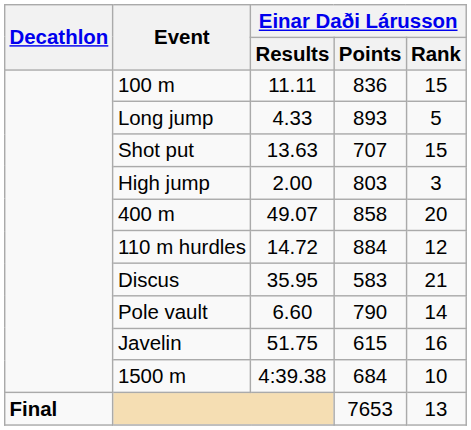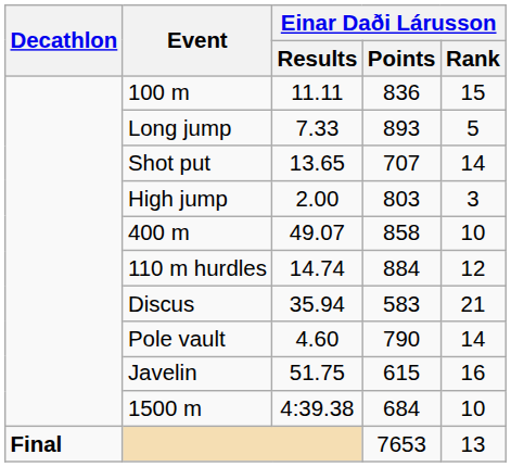 <table class=wikitable style="font-size:90%">
 <tr>
 <th rowspan="2"><a href='#'>Decathlon</a></th>
 <th rowspan="2">Event</th>
 <th colspan="3"><a href='#'>Einar Daði Lárusson</a></th>
 </tr>
 <tr>
 <th>Results</th>
 <th>Points</th>
 <th>Rank</th>
 </tr>
 <tr>
 <td rowspan="10"></td>
 <td>100 m</td>
 <td align=center>11.11</td>
 <td align=center>836</td>
 <td align=center>15</td>
 </tr>
 <tr>
 <td>Long jump</td>
-<td align=center>4.33</td>
+<td align=center>7.33</td>
 <td align=center>893</td>
 <td align=center>5</td>
 </tr>
 <tr>
 <td>Shot put</td>
-<td align=center>13.63</td>
+<td align=center>13.65</td>
 <td align=center>707</td>
-<td align=center>15</td>
+<td align=center>14</td>
 </tr>
 <tr>
 <td>High jump</td>
 <td align=center>2.00</td>
 <td align=center>803</td>
 <td align=center>3</td>
 </tr>
 <tr>
 <td>400 m</td>
 <td align=center>49.07</td>
 <td align=center>858</td>
-<td align=center>20</td>
+<td align=center>10</td>
 </tr>
 <tr>
 <td>110 m hurdles</td>
-<td align=center>14.72</td>
+<td align=center>14.74</td>
 <td align=center>884</td>
 <td align=center>12</td>
 </tr>
 <tr>
 <td>Discus</td>
-<td align=center>35.95</td>
+<td align=center>35.94</td>
 <td align=center>583</td>
 <td align=center>21</td>
 </tr>
 <tr>
 <td>Pole vault</td>
-<td align=center>6.60</td>
+<td align=center>4.60</td>
 <td align=center>790</td>
 <td align=center>14</td>
 </tr>
 <tr>
 <td>Javelin</td>
 <td align=center>51.75</td>
 <td align=center>615</td>
 <td align=center>16</td>
 </tr>
 <tr>
 <td>1500 m</td>
 <td align=center>4:39.38</td>
 <td align=center>684</td>
 <td align=center>10</td>
 </tr>
 <tr>
 <td><strong>Final</strong></td>
 <td colspan="2" bgcolor="wheat"></td>
 <td align=center>7653</td>
 <td align=center>13</td>
 </tr>
 </table>
